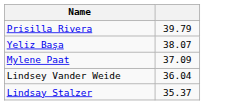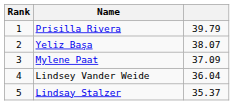 <table class="wikitable" style="font-size:90%">
 <tr>
+<th width=30>Rank</th>
 <th width=180>Name</th>
 <th width=50></th>
 </tr>
 <tr>
+<td align=center>1</td>
 <td> <a href='#'>Prisilla Rivera</a></td>
 <td align=center>39.79</td>
 </tr>
 <tr>
+<td align=center>2</td>
 <td> <a href='#'>Yeliz Başa</a></td>
 <td align=center>38.07</td>
 </tr>
 <tr>
+<td align=center>3</td>
 <td> <a href='#'>Mylene Paat</a></td>
 <td align=center>37.09</td>
 </tr>
 <tr>
+<td align=center>4</td>
 <td> Lindsey Vander Weide</td>
 <td align=center>36.04</td>
 </tr>
 <tr>
+<td align=center>5</td>
 <td> <a href='#'>Lindsay Stalzer</a></td>
 <td align=center>35.37</td>
 </tr>
 </table>
